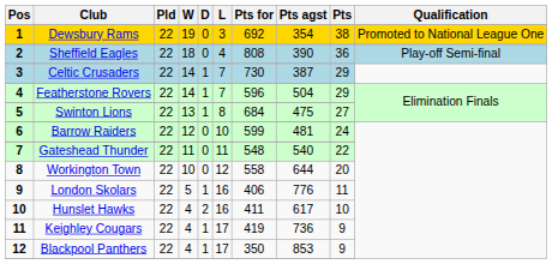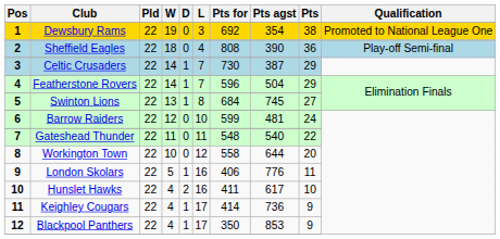 <table class="wikitable" style="text-align:center;">
 <tr>
 <th><strong>Pos</strong></th>
 <th><strong>Club</strong></th>
 <th><strong>Pld</strong></th>
 <th><strong>W</strong></th>
 <th><strong>D</strong></th>
 <th><strong>L</strong></th>
 <th><strong>Pts for</strong></th>
 <th><strong>Pts agst</strong></th>
 <th><strong>Pts</strong></th>
 <th><strong>Qualification</strong></th>
 </tr>
 <tr --->
 </tr>
 <tr align=center style="background:gold;">
 <td><strong>1</strong></td>
 <td> <a href='#'>Dewsbury Rams</a></td>
 <td>22</td>
 <td>19</td>
 <td>0</td>
 <td>3</td>
 <td>692</td>
 <td>354</td>
 <td>38</td>
 <td>Promoted to National League One</td>
 </tr>
 <tr --->
 </tr>
 <tr align=center style="background:lightblue;">
 <td><strong>2</strong></td>
 <td> <a href='#'>Sheffield Eagles</a></td>
 <td>22</td>
 <td>18</td>
 <td>0</td>
 <td>4</td>
 <td>808</td>
 <td>390</td>
 <td>36</td>
 <td rowspan=2>Play-off Semi-final</td>
 </tr>
 <tr --->
 </tr>
 <tr align=center style="background:lightblue;">
 <td><strong>3</strong></td>
 <td> <a href='#'>Celtic Crusaders</a></td>
 <td>22</td>
 <td>14</td>
 <td>1</td>
 <td>7</td>
 <td>730</td>
 <td>387</td>
 <td>29</td>
 </tr>
 <tr --->
 </tr>
 <tr align=center style="background:#ccffcc;">
 <td><strong>4</strong></td>
 <td> <a href='#'>Featherstone Rovers</a></td>
 <td>22</td>
 <td>14</td>
 <td>1</td>
 <td>7</td>
 <td>596</td>
 <td>504</td>
 <td>29</td>
 <td rowspan=4>Elimination Finals</td>
 </tr>
 <tr --->
 </tr>
 <tr align=center style="background:#ccffcc;">
 <td><strong>5</strong></td>
 <td> <a href='#'>Swinton Lions</a></td>
 <td>22</td>
 <td>13</td>
 <td>1</td>
 <td>8</td>
 <td>684</td>
-<td>475</td>
+<td>745</td>
 <td>27</td>
 </tr>
 <tr --->
 </tr>
 <tr align=center style="background:#ccffcc;">
 <td><strong>6</strong></td>
 <td> <a href='#'>Barrow Raiders</a></td>
 <td>22</td>
 <td>12</td>
 <td>0</td>
 <td>10</td>
 <td>599</td>
 <td>481</td>
 <td>24</td>
 </tr>
 <tr --->
 </tr>
 <tr align=center style="background:#ccffcc;">
 <td><strong>7</strong></td>
 <td> <a href='#'>Gateshead Thunder</a></td>
 <td>22</td>
 <td>11</td>
 <td>0</td>
 <td>11</td>
 <td>548</td>
 <td>540</td>
 <td>22</td>
 </tr>
 <tr --->
 <td><strong>8</strong></td>
 <td> <a href='#'>Workington Town</a></td>
 <td>22</td>
 <td>10</td>
 <td>0</td>
 <td>12</td>
 <td>558</td>
 <td>644</td>
 <td>20</td>
 </tr>
 <tr --->
 <td><strong>9</strong></td>
 <td> <a href='#'>London Skolars</a></td>
 <td>22</td>
 <td>5</td>
 <td>1</td>
 <td>16</td>
 <td>406</td>
 <td>776</td>
 <td>11</td>
 </tr>
 <tr --->
 <td><strong>10</strong></td>
 <td> <a href='#'>Hunslet Hawks</a></td>
 <td>22</td>
 <td>4</td>
 <td>2</td>
 <td>16</td>
 <td>411</td>
 <td>617</td>
 <td>10</td>
 </tr>
 <tr --->
 <td><strong>11</strong></td>
 <td> <a href='#'>Keighley Cougars</a></td>
 <td>22</td>
 <td>4</td>
 <td>1</td>
 <td>17</td>
-<td>419</td>
+<td>414</td>
 <td>736</td>
 <td>9</td>
 </tr>
 <tr --->
 <td><strong>12</strong></td>
 <td> <a href='#'>Blackpool Panthers</a></td>
 <td>22</td>
 <td>4</td>
 <td>1</td>
 <td>17</td>
 <td>350</td>
 <td>853</td>
 <td>9</td>
 </tr>
 <tr --->
 </tr>
 </table>
